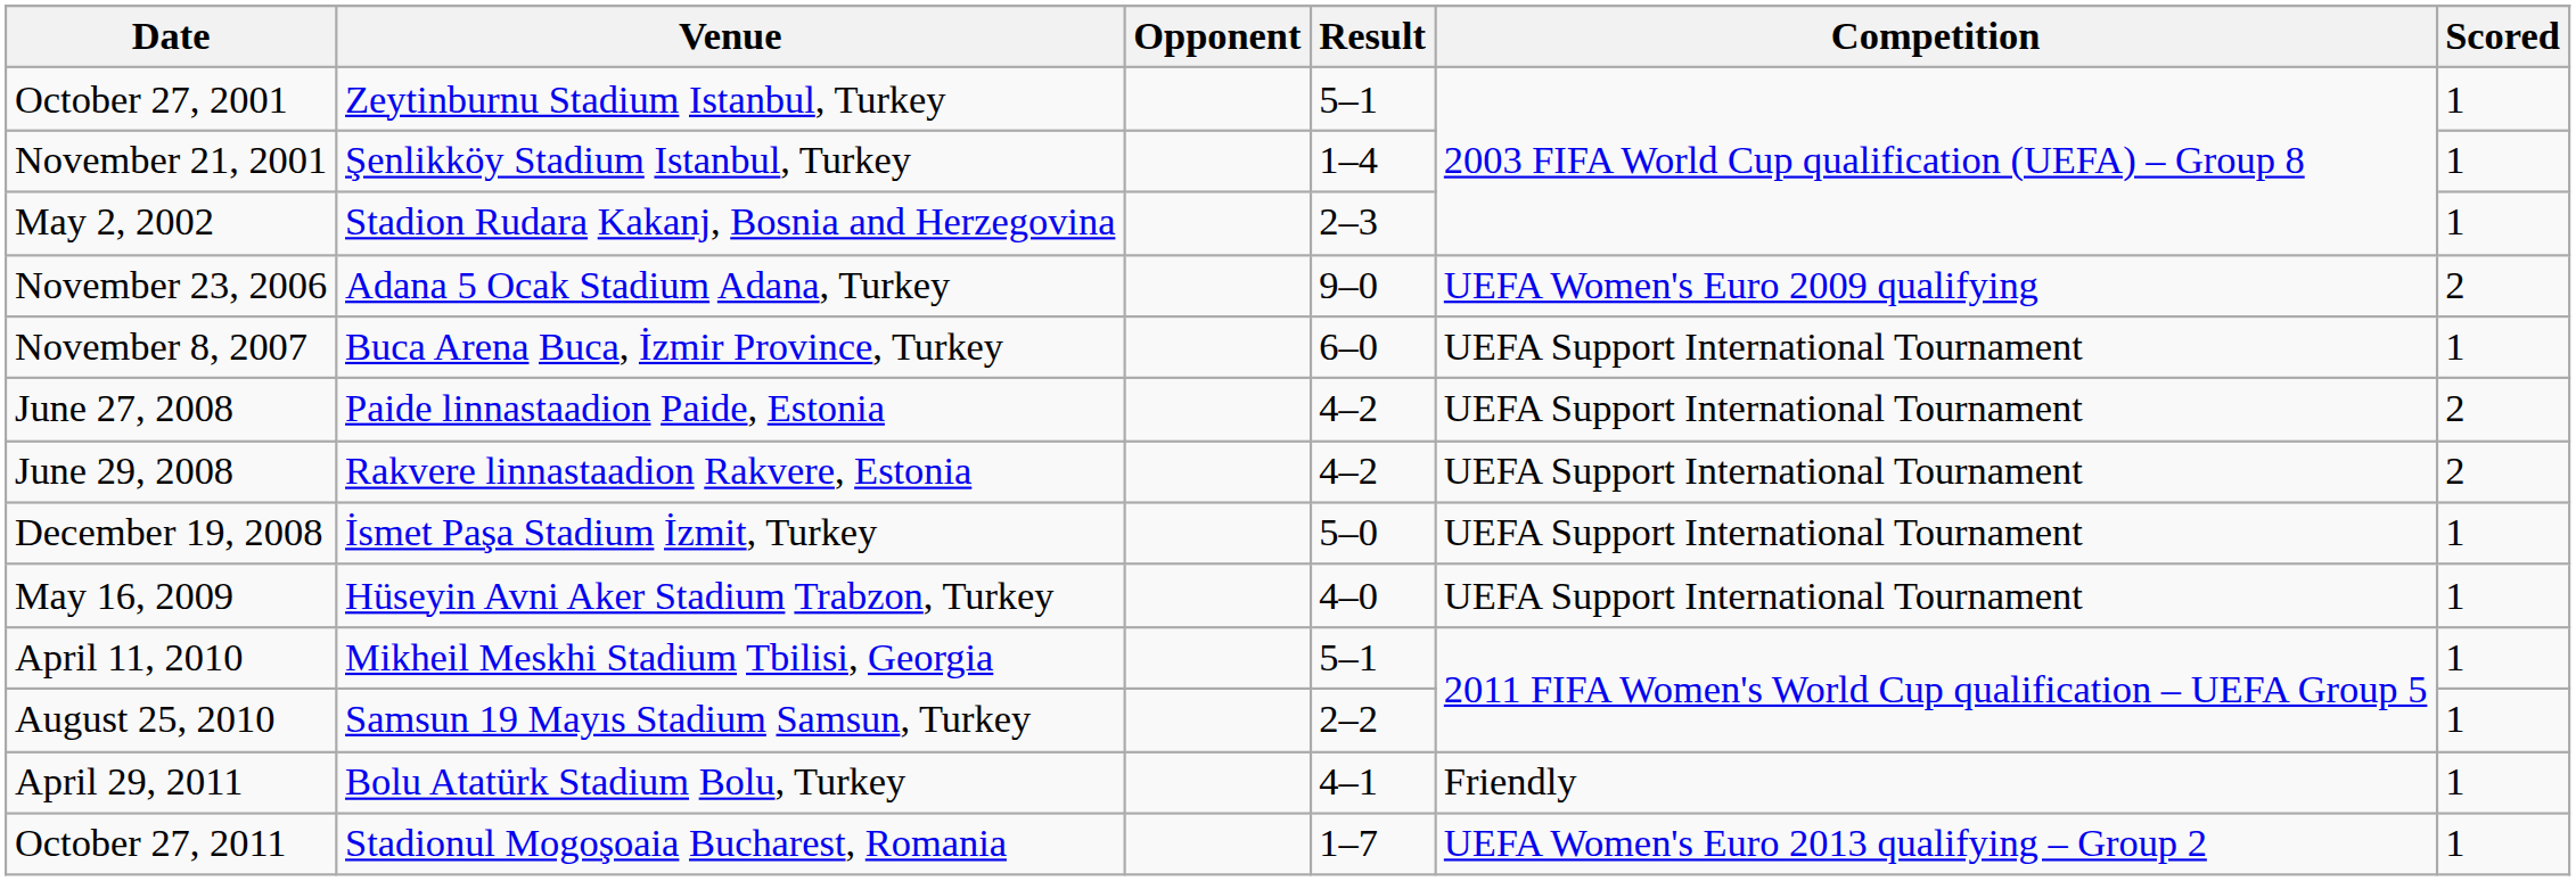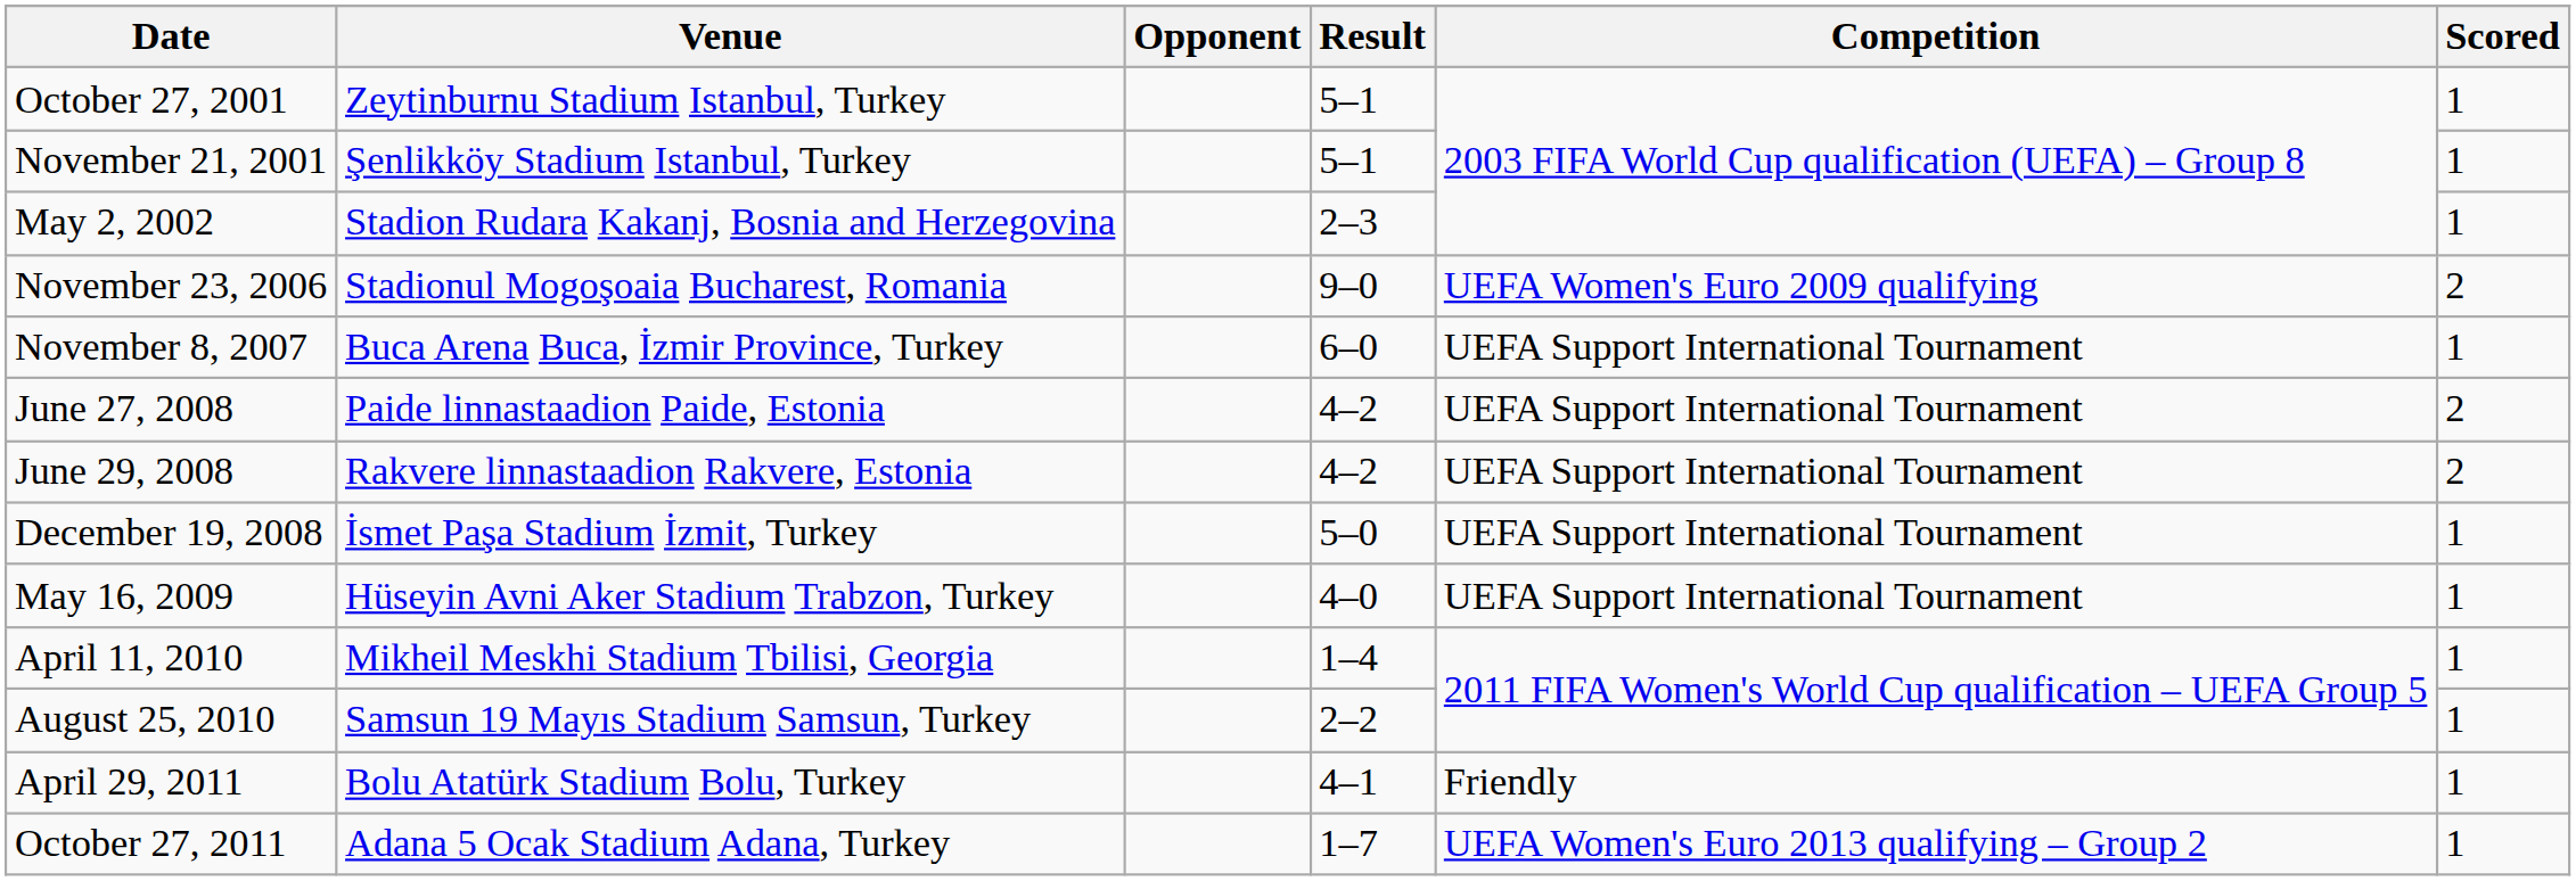 <table class=wikitable>
 <tr>
 </tr>
 <tr>
 <th>Date</th>
 <th>Venue</th>
 <th>Opponent</th>
 <th>Result</th>
 <th>Competition</th>
 <th>Scored</th>
 </tr>
 <tr>
 <td>October 27, 2001</td>
 <td><a href='#'>Zeytinburnu Stadium</a> <a href='#'>Istanbul</a>, Turkey</td>
 <td></td>
 <td>5–1</td>
 <td rowspan=3><a href='#'>2003 FIFA World Cup qualification (UEFA) – Group 8</a></td>
 <td>1</td>
 </tr>
 <tr>
 <td>November 21, 2001</td>
 <td><a href='#'>Şenlikköy Stadium</a> <a href='#'>Istanbul</a>, Turkey</td>
 <td></td>
-<td>1–4</td>
+<td>5–1</td>
 <td>1</td>
 </tr>
 <tr>
 <td>May 2, 2002</td>
 <td><a href='#'>Stadion Rudara</a> <a href='#'>Kakanj</a>, <a href='#'>Bosnia and Herzegovina</a></td>
 <td></td>
 <td>2–3</td>
 <td>1</td>
 </tr>
 <tr>
 <td>November 23, 2006</td>
-<td><a href='#'>Adana 5 Ocak Stadium</a> <a href='#'>Adana</a>, Turkey</td>
+<td><a href='#'>Stadionul Mogoşoaia</a> <a href='#'>Bucharest</a>, <a href='#'>Romania</a></td>
 <td></td>
 <td>9–0</td>
 <td><a href='#'>UEFA Women's Euro 2009 qualifying</a></td>
 <td>2</td>
 </tr>
 <tr>
 <td>November 8, 2007</td>
 <td><a href='#'>Buca Arena</a> <a href='#'>Buca</a>, <a href='#'>İzmir Province</a>, Turkey</td>
 <td></td>
 <td>6–0</td>
 <td>UEFA Support International Tournament</td>
 <td>1</td>
 </tr>
 <tr>
 <td>June 27, 2008</td>
 <td><a href='#'>Paide linnastaadion</a> <a href='#'>Paide</a>, <a href='#'>Estonia</a></td>
 <td></td>
 <td>4–2</td>
 <td>UEFA Support International Tournament</td>
 <td>2</td>
 </tr>
 <tr>
 <td>June 29, 2008</td>
 <td><a href='#'>Rakvere linnastaadion</a> <a href='#'>Rakvere</a>, <a href='#'>Estonia</a></td>
 <td></td>
 <td>4–2</td>
 <td>UEFA Support International Tournament</td>
 <td>2</td>
 </tr>
 <tr>
 <td>December 19, 2008</td>
 <td><a href='#'>İsmet Paşa Stadium</a> <a href='#'>İzmit</a>, Turkey</td>
 <td></td>
 <td>5–0</td>
 <td>UEFA Support International Tournament</td>
 <td>1</td>
 </tr>
 <tr>
 <td>May 16, 2009</td>
 <td><a href='#'>Hüseyin Avni Aker Stadium</a> <a href='#'>Trabzon</a>, Turkey</td>
 <td></td>
 <td>4–0</td>
 <td>UEFA Support International Tournament</td>
 <td>1</td>
 </tr>
 <tr>
 <td>April 11, 2010</td>
 <td><a href='#'>Mikheil Meskhi Stadium</a> <a href='#'>Tbilisi</a>, <a href='#'>Georgia</a></td>
 <td></td>
-<td>5–1</td>
+<td>1–4</td>
 <td rowspan=2><a href='#'>2011 FIFA Women's World Cup qualification – UEFA Group 5</a></td>
 <td>1</td>
 </tr>
 <tr>
 <td>August 25, 2010</td>
 <td><a href='#'>Samsun 19 Mayıs Stadium</a> <a href='#'>Samsun</a>, Turkey</td>
 <td></td>
 <td>2–2</td>
 <td>1</td>
 </tr>
 <tr>
 <td>April 29, 2011</td>
 <td><a href='#'>Bolu Atatürk Stadium</a> <a href='#'>Bolu</a>, Turkey</td>
 <td></td>
 <td>4–1</td>
 <td>Friendly</td>
 <td>1</td>
 </tr>
 <tr>
 <td>October 27, 2011</td>
-<td><a href='#'>Stadionul Mogoşoaia</a> <a href='#'>Bucharest</a>, <a href='#'>Romania</a></td>
+<td><a href='#'>Adana 5 Ocak Stadium</a> <a href='#'>Adana</a>, Turkey</td>
 <td></td>
 <td>1–7</td>
 <td><a href='#'>UEFA Women's Euro 2013 qualifying – Group 2</a></td>
 <td>1</td>
 </tr>
 </table>
